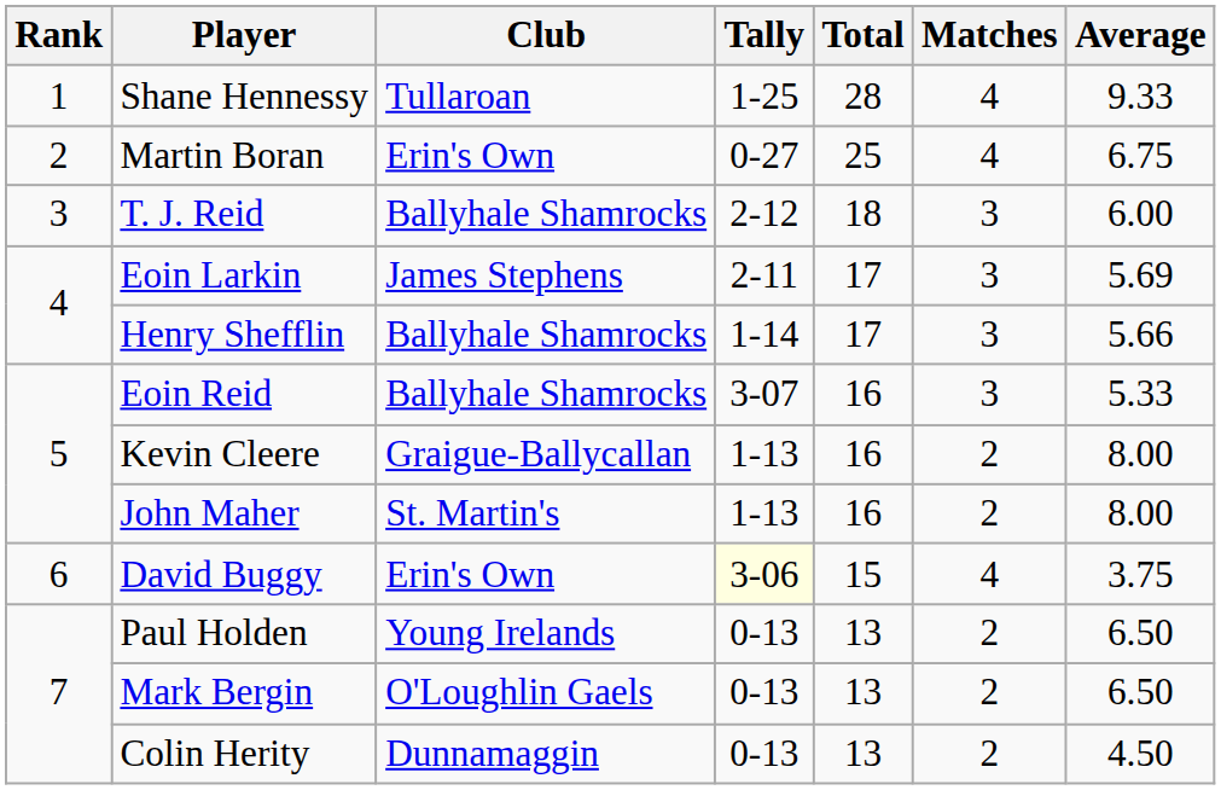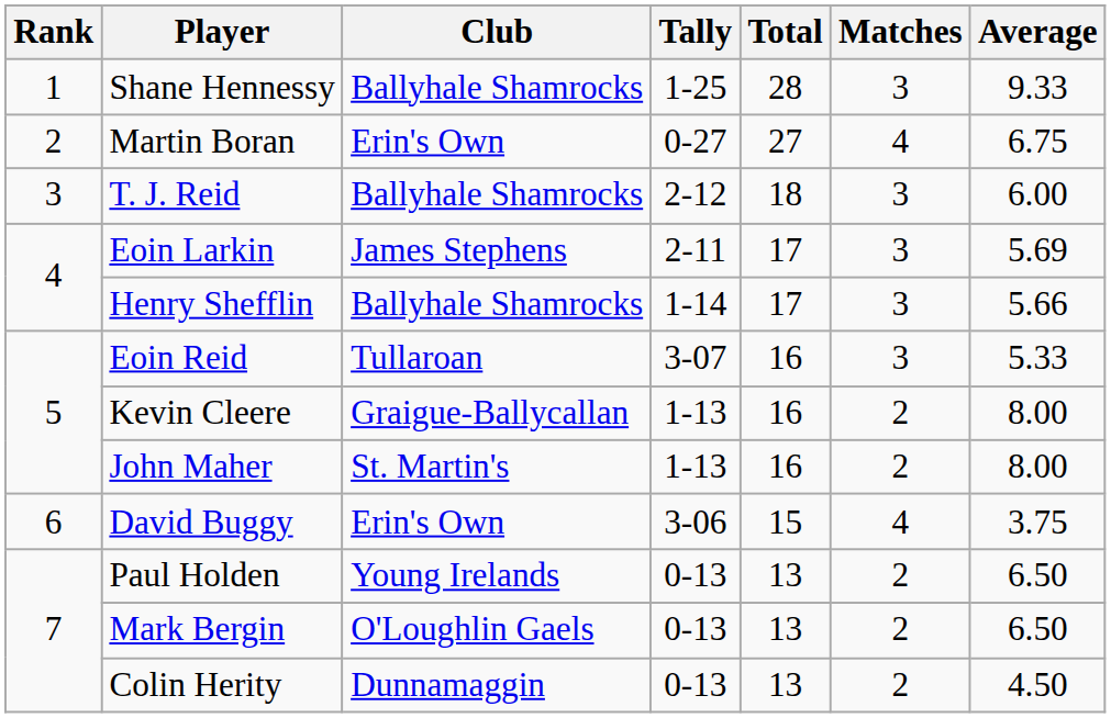 <table class="wikitable">
 <tr>
 <th>Rank</th>
 <th>Player</th>
 <th>Club</th>
 <th>Tally</th>
 <th>Total</th>
 <th>Matches</th>
 <th>Average</th>
 </tr>
 <tr>
 <td rowspan=1 align=center>1</td>
 <td>Shane Hennessy</td>
-<td><a href='#'>Tullaroan</a></td>
+<td><a href='#'>Ballyhale Shamrocks</a></td>
 <td align=center>1-25</td>
 <td align=center>28</td>
-<td align=center>4</td>
+<td align=center>3</td>
 <td align=center>9.33</td>
 </tr>
 <tr>
 <td rowspan=1 align=center>2</td>
 <td>Martin Boran</td>
 <td><a href='#'>Erin's Own</a></td>
 <td align=center>0-27</td>
-<td align=center>25</td>
+<td align=center>27</td>
 <td align=center>4</td>
 <td align=center>6.75</td>
 </tr>
 <tr>
 <td rowspan=1 align=center>3</td>
 <td><a href='#'>T. J. Reid</a></td>
 <td><a href='#'>Ballyhale Shamrocks</a></td>
 <td align=center>2-12</td>
 <td align=center>18</td>
 <td align=center>3</td>
 <td align=center>6.00</td>
 </tr>
 <tr>
 <td rowspan=2 align=center>4</td>
 <td><a href='#'>Eoin Larkin</a></td>
 <td><a href='#'>James Stephens</a></td>
 <td align=center>2-11</td>
 <td align=center>17</td>
 <td align=center>3</td>
 <td align=center>5.69</td>
 </tr>
 <tr>
 <td><a href='#'>Henry Shefflin</a></td>
 <td><a href='#'>Ballyhale Shamrocks</a></td>
 <td align=center>1-14</td>
 <td align=center>17</td>
 <td align=center>3</td>
 <td align=center>5.66</td>
 </tr>
 <tr>
 <td rowspan=3 align=center>5</td>
 <td><a href='#'>Eoin Reid</a></td>
-<td><a href='#'>Ballyhale Shamrocks</a></td>
+<td><a href='#'>Tullaroan</a></td>
 <td align=center>3-07</td>
 <td align=center>16</td>
 <td align=center>3</td>
 <td align=center>5.33</td>
 </tr>
 <tr>
 <td>Kevin Cleere</td>
 <td><a href='#'>Graigue-Ballycallan</a></td>
 <td align=center>1-13</td>
 <td align=center>16</td>
 <td align=center>2</td>
 <td align=center>8.00</td>
 </tr>
 <tr>
 <td><a href='#'>John Maher</a></td>
 <td><a href='#'>St. Martin's</a></td>
 <td align=center>1-13</td>
 <td align=center>16</td>
 <td align=center>2</td>
 <td align=center>8.00</td>
 </tr>
 <tr>
 <td rowspan=1 align=center>6</td>
 <td><a href='#'>David Buggy</a></td>
 <td><a href='#'>Erin's Own</a></td>
-<td align=center style="background: lightyellow;">3-06</td>
+<td align=center>3-06</td>
 <td align=center>15</td>
 <td align=center>4</td>
 <td align=center>3.75</td>
 </tr>
 <tr>
 <td rowspan=3 align=center>7</td>
 <td>Paul Holden</td>
 <td><a href='#'>Young Irelands</a></td>
 <td align=center>0-13</td>
 <td align=center>13</td>
 <td align=center>2</td>
 <td align=center>6.50</td>
 </tr>
 <tr>
 <td><a href='#'>Mark Bergin</a></td>
 <td><a href='#'>O'Loughlin Gaels</a></td>
 <td align=center>0-13</td>
 <td align=center>13</td>
 <td align=center>2</td>
 <td align=center>6.50</td>
 </tr>
 <tr>
 <td>Colin Herity</td>
 <td><a href='#'>Dunnamaggin</a></td>
 <td align=center>0-13</td>
 <td align=center>13</td>
 <td align=center>2</td>
 <td align=center>4.50</td>
 </tr>
 </table>
